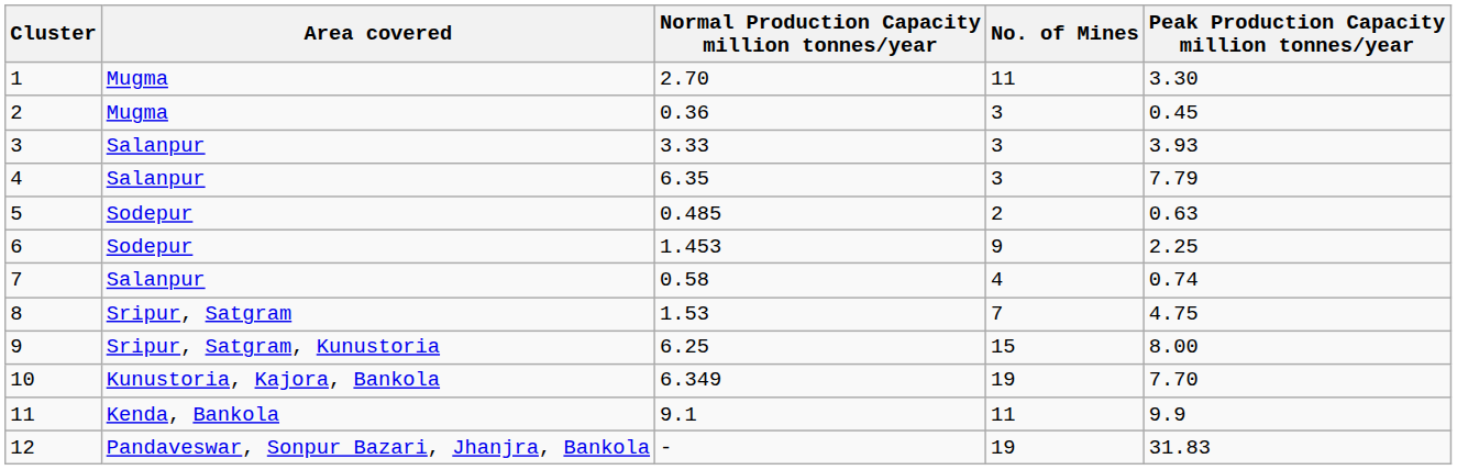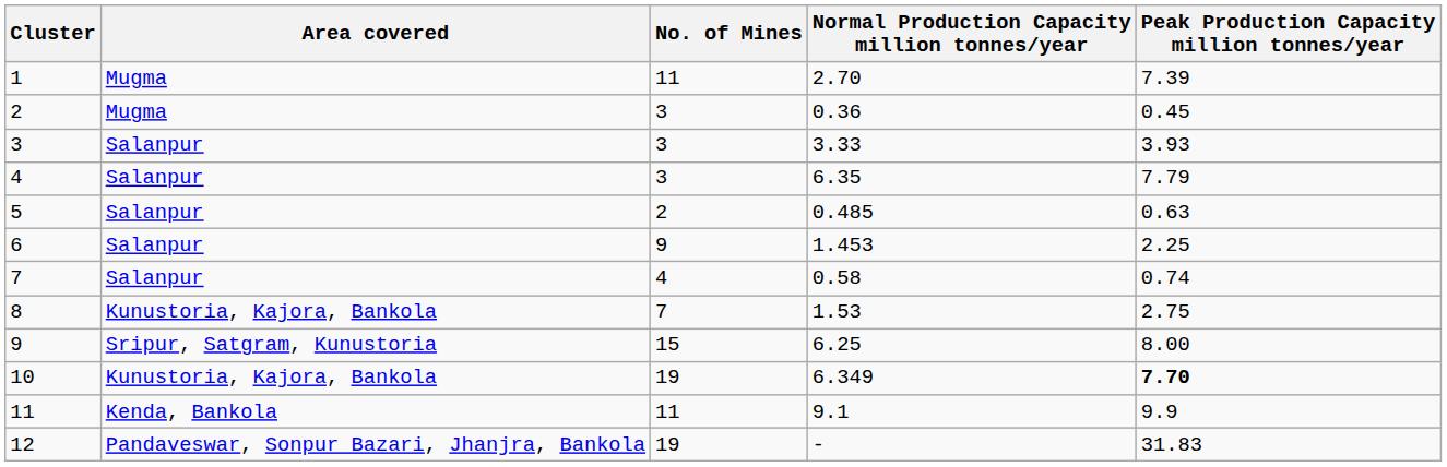 <table class="wikitable sortable">
 <tr>
 <th>Cluster</th>
 <th>Area covered</th>
+<th>No. of Mines</th>
 <th>Normal Production Capacity<br>million tonnes/year</th>
-<th>No. of Mines</th>
 <th>Peak Production Capacity<br>million tonnes/year</th>
 </tr>
 <tr>
 <td>1</td>
 <td><a href='#'>Mugma</a></td>
+<td>11</td>
 <td>2.70</td>
-<td>11</td>
-<td>3.30</td>
+<td>7.39</td>
 </tr>
 <tr>
 <td>2</td>
 <td><a href='#'>Mugma</a></td>
+<td>3</td>
 <td>0.36</td>
-<td>3</td>
 <td>0.45</td>
 </tr>
 <tr>
 <td>3</td>
 <td><a href='#'>Salanpur</a></td>
+<td>3</td>
 <td>3.33</td>
-<td>3</td>
 <td>3.93</td>
 </tr>
 <tr>
 <td>4</td>
 <td><a href='#'>Salanpur</a></td>
+<td>3</td>
 <td>6.35</td>
-<td>3</td>
 <td>7.79</td>
 </tr>
 <tr>
 <td>5</td>
-<td><a href='#'>Sodepur</a></td>
+<td><a href='#'>Salanpur</a></td>
+<td>2</td>
 <td>0.485</td>
-<td>2</td>
 <td>0.63</td>
 </tr>
 <tr>
 <td>6</td>
-<td><a href='#'>Sodepur</a></td>
+<td><a href='#'>Salanpur</a></td>
+<td>9</td>
 <td>1.453</td>
-<td>9</td>
 <td>2.25</td>
 </tr>
 <tr>
 <td>7</td>
 <td><a href='#'>Salanpur</a></td>
+<td>4</td>
 <td>0.58</td>
-<td>4</td>
 <td>0.74</td>
 </tr>
 <tr>
 <td>8</td>
-<td><a href='#'>Sripur</a>, <a href='#'>Satgram</a></td>
+<td><a href='#'>Kunustoria</a>, <a href='#'>Kajora</a>, <a href='#'>Bankola</a></td>
+<td>7</td>
 <td>1.53</td>
-<td>7</td>
-<td>4.75</td>
+<td>2.75</td>
 </tr>
 <tr>
 <td>9</td>
 <td><a href='#'>Sripur</a>, <a href='#'>Satgram</a>, <a href='#'>Kunustoria</a></td>
+<td>15</td>
 <td>6.25</td>
-<td>15</td>
 <td>8.00</td>
 </tr>
 <tr>
 <td>10</td>
 <td><a href='#'>Kunustoria</a>, <a href='#'>Kajora</a>, <a href='#'>Bankola</a></td>
+<td>19</td>
 <td>6.349</td>
-<td>19</td>
-<td>7.70</td>
+<td><strong>7.70</strong></td>
 </tr>
 <tr>
 <td>11</td>
 <td><a href='#'>Kenda</a>, <a href='#'>Bankola</a></td>
+<td>11</td>
 <td>9.1</td>
-<td>11</td>
 <td>9.9</td>
 </tr>
 <tr>
 <td>12</td>
 <td><a href='#'>Pandaveswar</a>, <a href='#'>Sonpur Bazari</a>, <a href='#'>Jhanjra</a>, <a href='#'>Bankola</a></td>
+<td>19</td>
 <td>-</td>
-<td>19</td>
 <td>31.83</td>
 </tr>
 </table>
